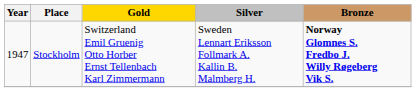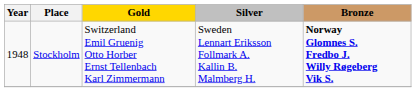 <table class="wikitable">
 <tr>
 <th>Year</th>
 <th>Place</th>
 <th style="background:gold"    width="210">Gold</th>
 <th style="background:silver"  width="210">Silver</th>
 <th style="background:#cc9966" width="210">Bronze</th>
 </tr>
 <tr>
-<td>1947</td>
+<td>1948</td>
 <td> <a href='#'>Stockholm</a></td>
 <td> Switzerland<br><a href='#'>Emil Gruenig</a><br><a href='#'>Otto Horber</a><br><a href='#'>Ernst Tellenbach</a><br><a href='#'>Karl Zimmermann</a></td>
 <td> Sweden<br><a href='#'>Lennart Eriksson</a><br><a href='#'>Follmark A.</a><br><a href='#'>Kallin B.</a><br><a href='#'>Malmberg H.</a></td>
 <td><strong> Norway<br><a href='#'>Glomnes S.</a><br><a href='#'>Fredbo J.</a><br><a href='#'>Willy Røgeberg</a><br><a href='#'>Vik S.</a></strong></td>
 </tr>
 <tr>
 </tr>
 </table>
